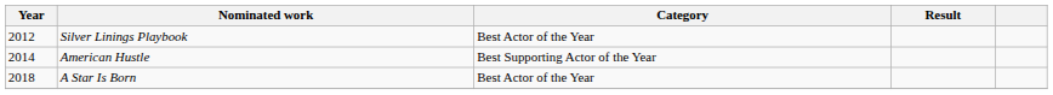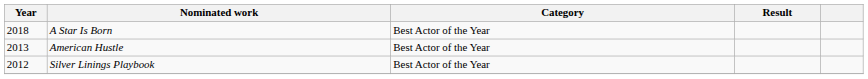 <table class="wikitable" style="width:100%;">
 <tr>
 <th width=5%>Year</th>
 <th style="width:40%;">Nominated work</th>
 <th style="width:40%;">Category</th>
 <th style="width:10%;">Result</th>
 <th width=5%></th>
 </tr>
 <tr>
+<td>2018</td>
+<td><em>A Star Is Born</em></td>
+<td>Best Actor of the Year</td>
+<td></td>
+<td style="text-align:center;"></td>
+</tr>
+<tr>
+<td>2013</td>
+<td><em>American Hustle</em></td>
+<td>Best Actor of the Year</td>
+<td></td>
+<td style="text-align:center;"></td>
+</tr>
+<tr>
 <td>2012</td>
 <td><em>Silver Linings Playbook</em></td>
 <td>Best Actor of the Year</td>
 <td></td>
 <td style="text-align:center;"></td>
 </tr>
 <tr>
-<td>2014</td>
-<td><em>American Hustle</em></td>
-<td>Best Supporting Actor of the Year</td>
-<td></td>
-<td style="text-align:center;"></td>
-</tr>
-<tr>
-<td>2018</td>
-<td><em>A Star Is Born</em></td>
-<td>Best Actor of the Year</td>
-<td></td>
-<td style="text-align:center;"></td>
-</tr>
-<tr>
 </tr>
 </table>
